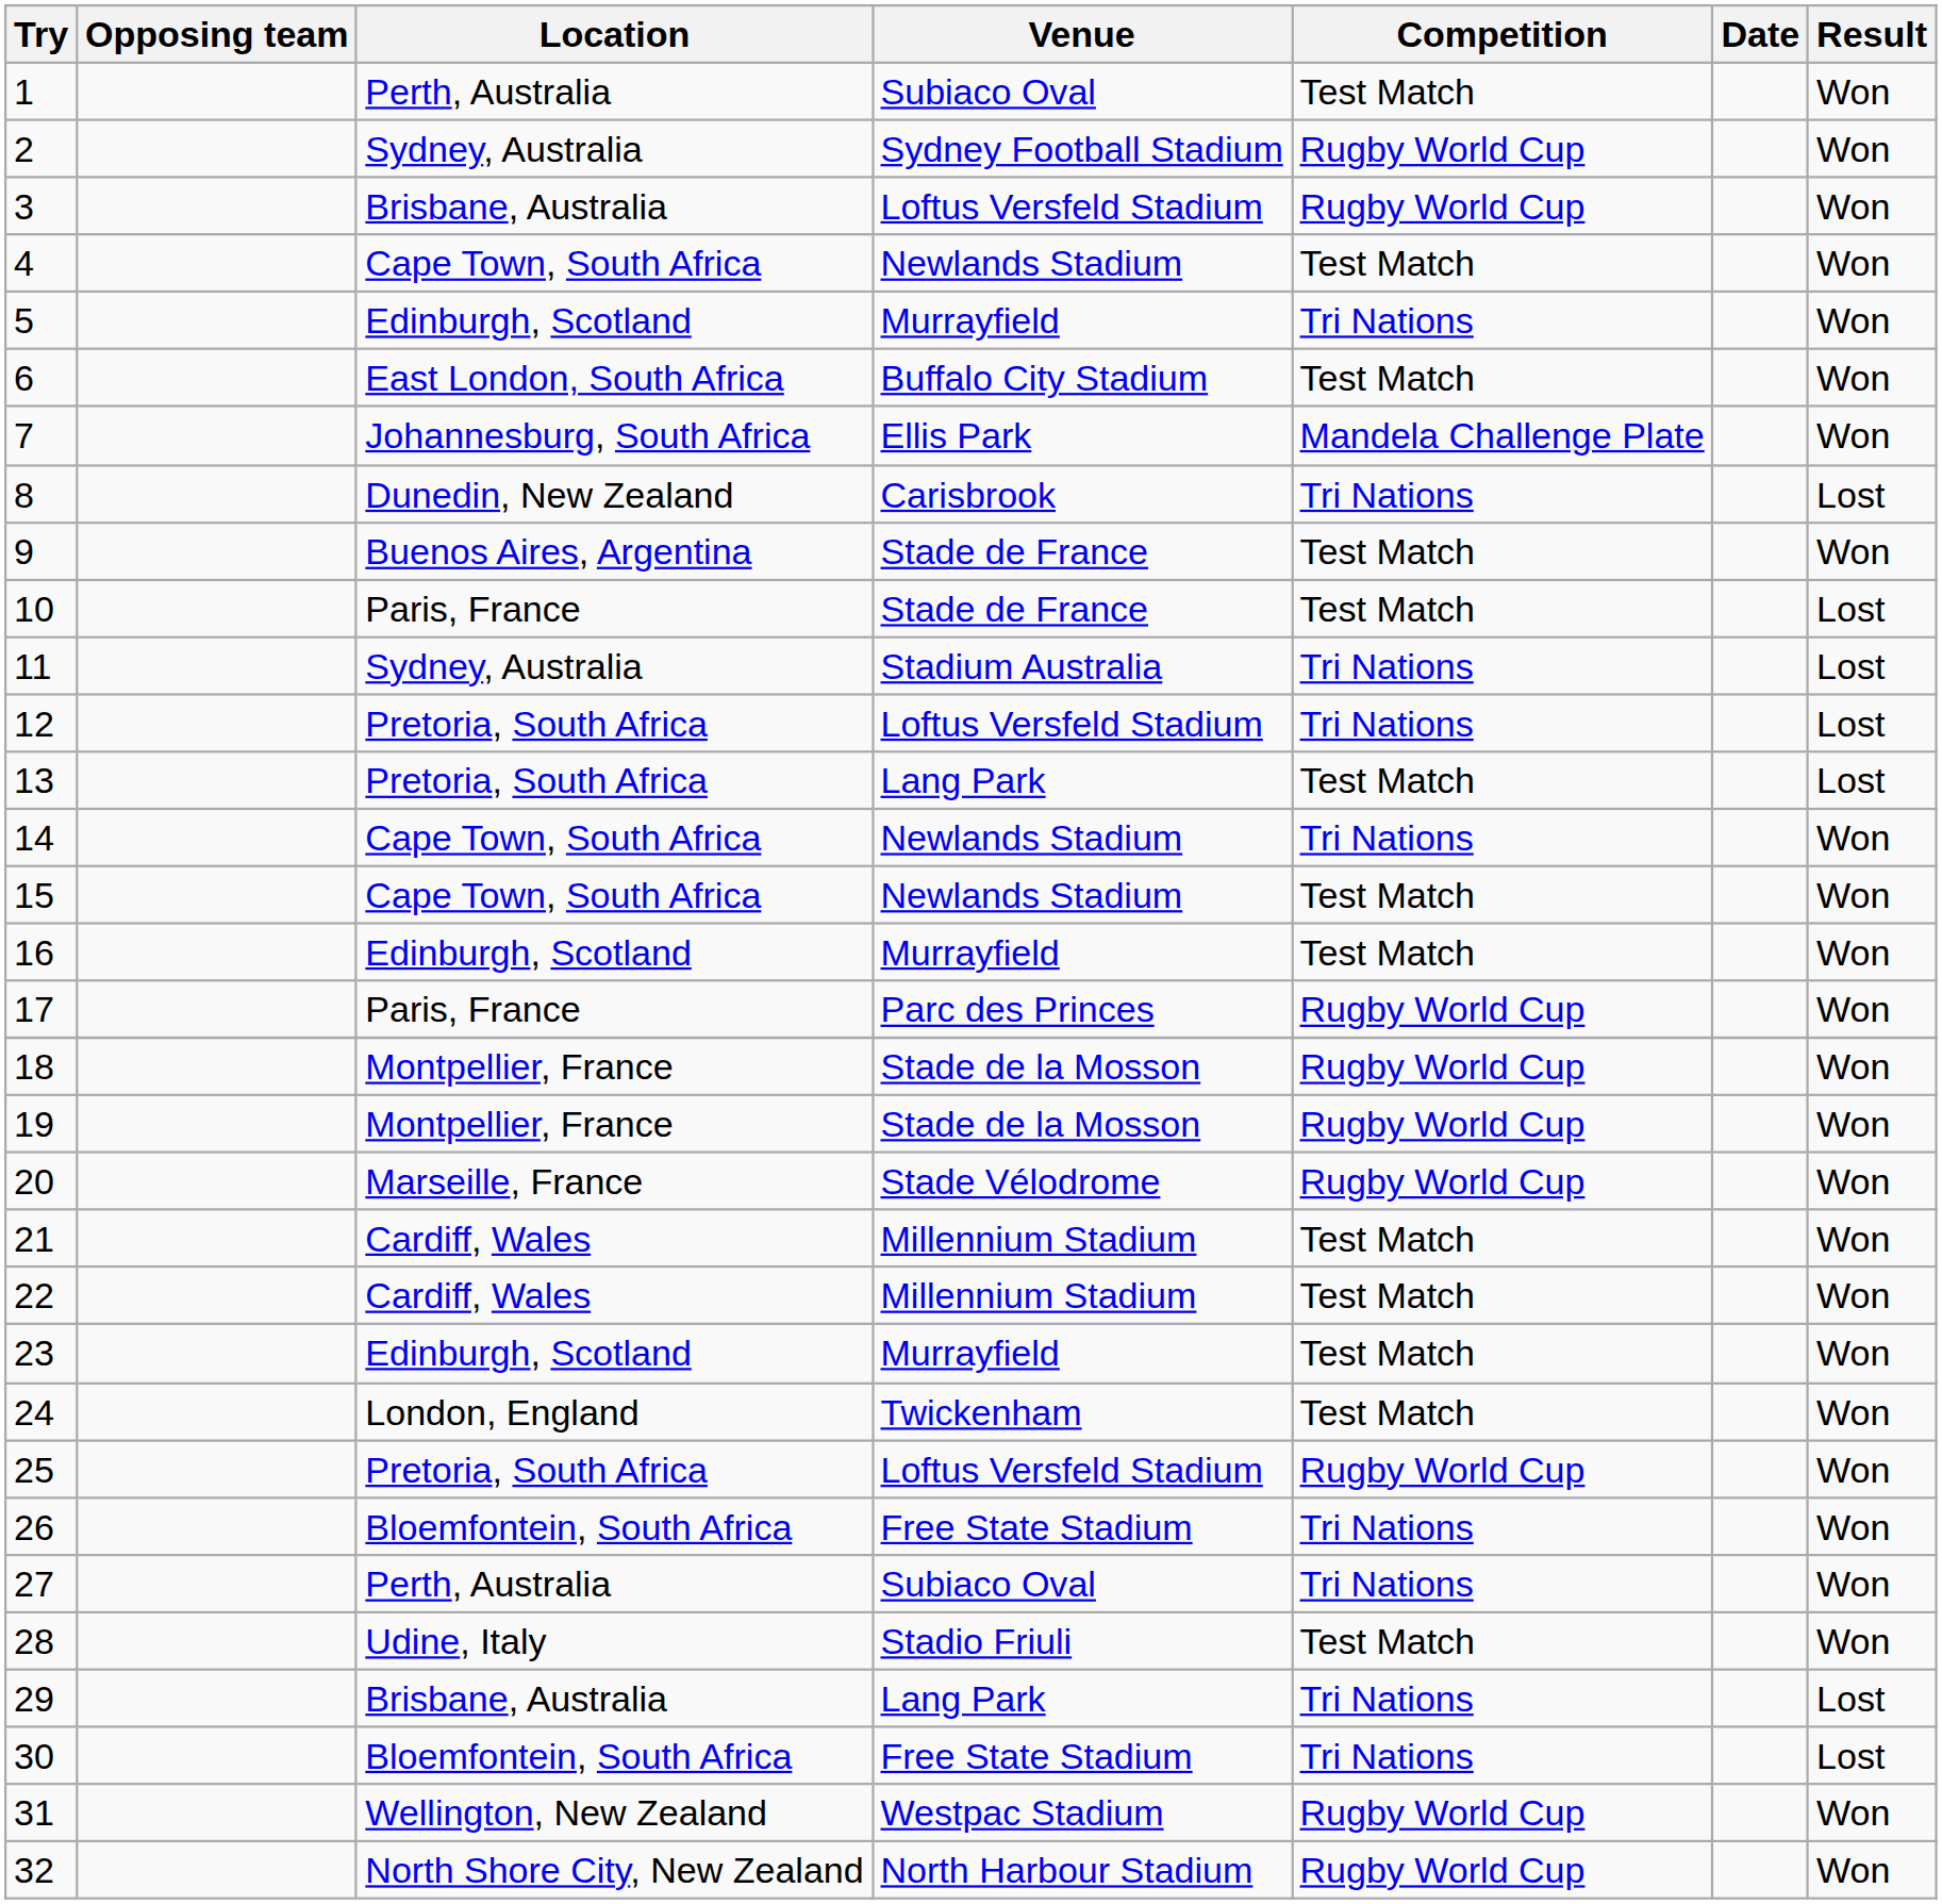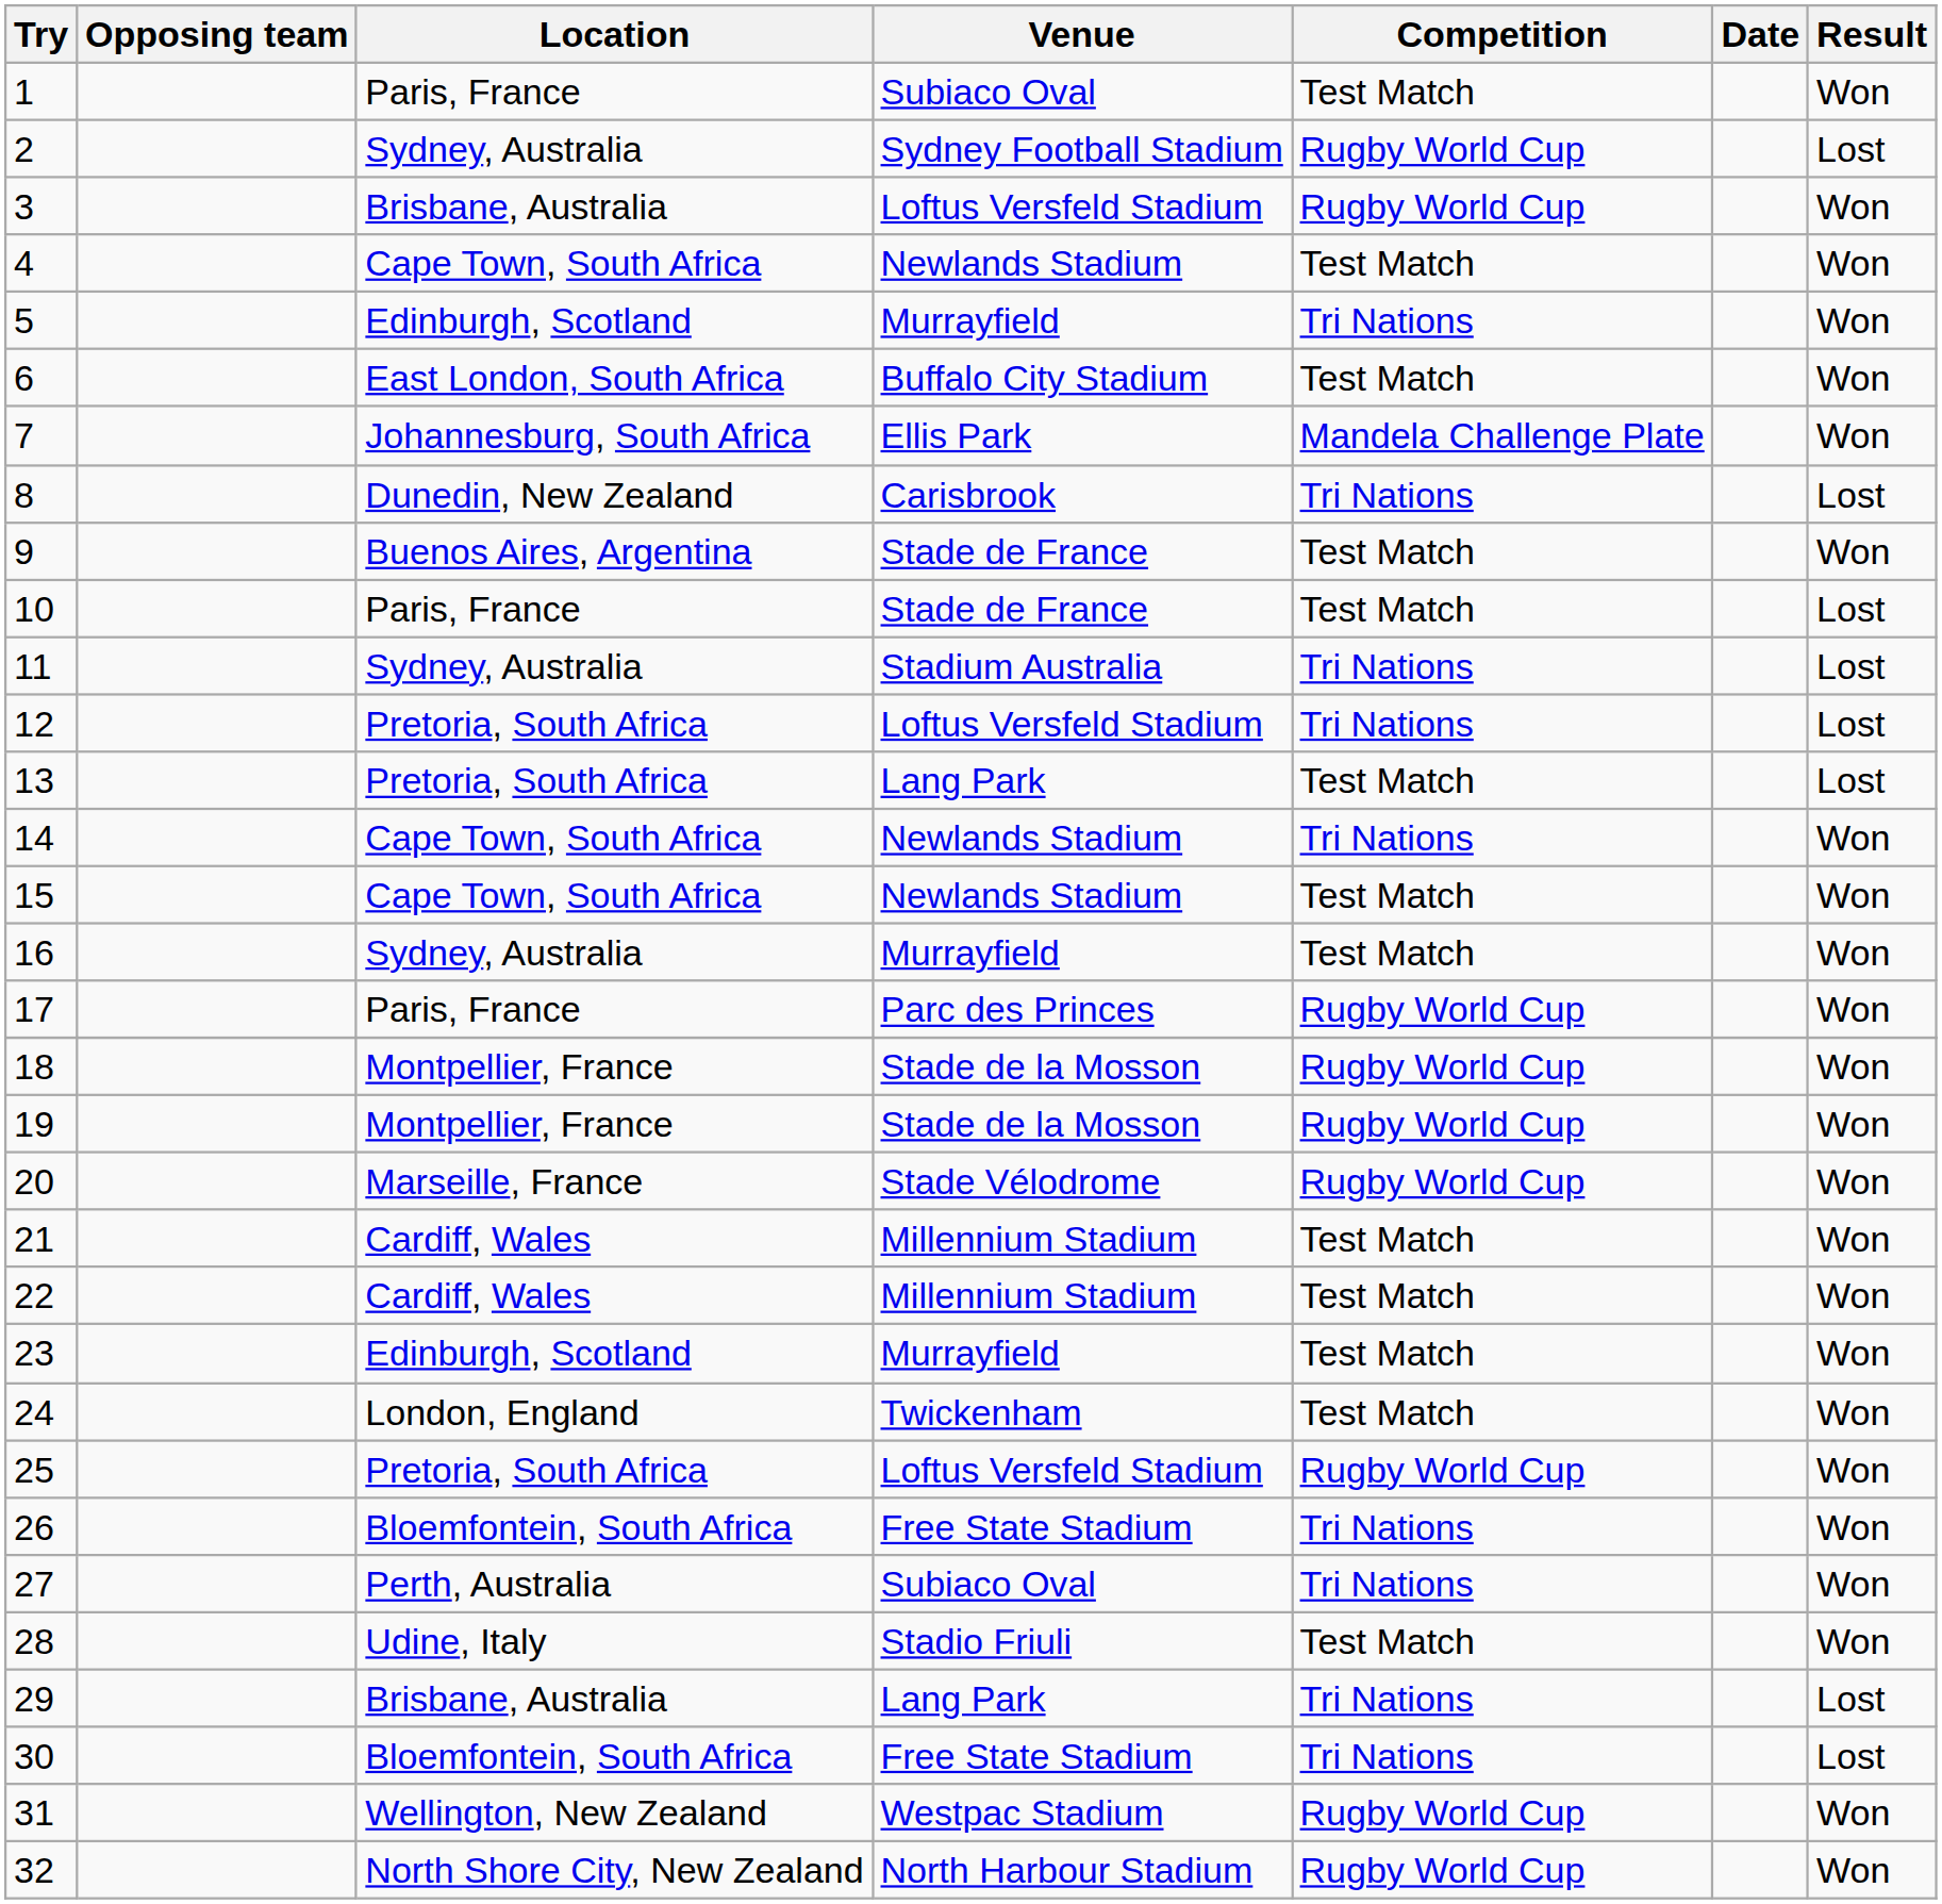 <table class="wikitable sortable" style="font-size:95%">
 <tr>
 <th>Try</th>
 <th>Opposing team</th>
 <th>Location</th>
 <th>Venue</th>
 <th>Competition</th>
 <th>Date</th>
 <th>Result</th>
 </tr>
 <tr>
 <td>1</td>
 <td></td>
-<td><a href='#'>Perth</a>, Australia</td>
+<td>Paris, France</td>
 <td><a href='#'>Subiaco Oval</a></td>
 <td>Test Match</td>
 <td></td>
 <td>Won</td>
 </tr>
 <tr>
 <td>2</td>
 <td></td>
 <td><a href='#'>Sydney</a>, Australia</td>
 <td><a href='#'>Sydney Football Stadium</a></td>
 <td><a href='#'>Rugby World Cup</a></td>
 <td></td>
-<td>Won</td>
+<td>Lost</td>
 </tr>
 <tr>
 <td>3</td>
 <td></td>
 <td><a href='#'>Brisbane</a>, Australia</td>
 <td><a href='#'>Loftus Versfeld Stadium</a></td>
 <td><a href='#'>Rugby World Cup</a></td>
 <td></td>
 <td>Won</td>
 </tr>
 <tr>
 <td>4</td>
 <td></td>
 <td><a href='#'>Cape Town</a>, <a href='#'>South Africa</a></td>
 <td><a href='#'>Newlands Stadium</a></td>
 <td>Test Match</td>
 <td></td>
 <td>Won</td>
 </tr>
 <tr>
 <td>5</td>
 <td></td>
 <td><a href='#'>Edinburgh</a>, <a href='#'>Scotland</a></td>
 <td><a href='#'>Murrayfield</a></td>
 <td><a href='#'>Tri Nations</a></td>
 <td></td>
 <td>Won</td>
 </tr>
 <tr>
 <td>6</td>
 <td></td>
 <td><a href='#'>East London, South Africa</a></td>
 <td><a href='#'>Buffalo City Stadium</a></td>
 <td>Test Match</td>
 <td></td>
 <td>Won</td>
 </tr>
 <tr>
 <td>7</td>
 <td></td>
 <td><a href='#'>Johannesburg</a>, <a href='#'>South Africa</a></td>
 <td><a href='#'>Ellis Park</a></td>
 <td><a href='#'>Mandela Challenge Plate</a></td>
 <td></td>
 <td>Won</td>
 </tr>
 <tr>
 <td>8</td>
 <td></td>
 <td><a href='#'>Dunedin</a>, New Zealand</td>
 <td><a href='#'>Carisbrook</a></td>
 <td><a href='#'>Tri Nations</a></td>
 <td></td>
 <td>Lost</td>
 </tr>
 <tr>
 <td>9</td>
 <td></td>
 <td><a href='#'>Buenos Aires</a>, <a href='#'>Argentina</a></td>
 <td><a href='#'>Stade de France</a></td>
 <td>Test Match</td>
 <td></td>
 <td>Won</td>
 </tr>
 <tr>
 <td>10</td>
 <td></td>
 <td>Paris, France</td>
 <td><a href='#'>Stade de France</a></td>
 <td>Test Match</td>
 <td></td>
 <td>Lost</td>
 </tr>
 <tr>
 <td>11</td>
 <td></td>
 <td><a href='#'>Sydney</a>, Australia</td>
 <td><a href='#'>Stadium Australia</a></td>
 <td><a href='#'>Tri Nations</a></td>
 <td></td>
 <td>Lost</td>
 </tr>
 <tr>
 <td>12</td>
 <td></td>
 <td><a href='#'>Pretoria</a>, <a href='#'>South Africa</a></td>
 <td><a href='#'>Loftus Versfeld Stadium</a></td>
 <td><a href='#'>Tri Nations</a></td>
 <td></td>
 <td>Lost</td>
 </tr>
 <tr>
 <td>13</td>
 <td></td>
 <td><a href='#'>Pretoria</a>, <a href='#'>South Africa</a></td>
 <td><a href='#'>Lang Park</a></td>
 <td>Test Match</td>
 <td></td>
 <td>Lost</td>
 </tr>
 <tr>
 <td>14</td>
 <td></td>
 <td><a href='#'>Cape Town</a>, <a href='#'>South Africa</a></td>
 <td><a href='#'>Newlands Stadium</a></td>
 <td><a href='#'>Tri Nations</a></td>
 <td></td>
 <td>Won</td>
 </tr>
 <tr>
 <td>15</td>
 <td></td>
 <td><a href='#'>Cape Town</a>, <a href='#'>South Africa</a></td>
 <td><a href='#'>Newlands Stadium</a></td>
 <td>Test Match</td>
 <td></td>
 <td>Won</td>
 </tr>
 <tr>
 <td>16</td>
 <td></td>
-<td><a href='#'>Edinburgh</a>, <a href='#'>Scotland</a></td>
+<td><a href='#'>Sydney</a>, Australia</td>
 <td><a href='#'>Murrayfield</a></td>
 <td>Test Match</td>
 <td></td>
 <td>Won</td>
 </tr>
 <tr>
 <td>17</td>
 <td></td>
 <td>Paris, France</td>
 <td><a href='#'>Parc des Princes</a></td>
 <td><a href='#'>Rugby World Cup</a></td>
 <td></td>
 <td>Won</td>
 </tr>
 <tr>
 </tr>
 <tr>
 <td>18</td>
 <td></td>
 <td><a href='#'>Montpellier</a>, France</td>
 <td><a href='#'>Stade de la Mosson</a></td>
 <td><a href='#'>Rugby World Cup</a></td>
 <td></td>
 <td>Won</td>
 </tr>
 <tr>
 <td>19</td>
 <td></td>
 <td><a href='#'>Montpellier</a>, France</td>
 <td><a href='#'>Stade de la Mosson</a></td>
 <td><a href='#'>Rugby World Cup</a></td>
 <td></td>
 <td>Won</td>
 </tr>
 <tr>
 <td>20</td>
 <td></td>
 <td><a href='#'>Marseille</a>, France</td>
 <td><a href='#'>Stade Vélodrome</a></td>
 <td><a href='#'>Rugby World Cup</a></td>
 <td></td>
 <td>Won</td>
 </tr>
 <tr>
 <td>21</td>
 <td></td>
 <td><a href='#'>Cardiff</a>, <a href='#'>Wales</a></td>
 <td><a href='#'>Millennium Stadium</a></td>
 <td>Test Match</td>
 <td></td>
 <td>Won</td>
 </tr>
 <tr>
 <td>22</td>
 <td></td>
 <td><a href='#'>Cardiff</a>, <a href='#'>Wales</a></td>
 <td><a href='#'>Millennium Stadium</a></td>
 <td>Test Match</td>
 <td></td>
 <td>Won</td>
 </tr>
 <tr>
 <td>23</td>
 <td></td>
 <td><a href='#'>Edinburgh</a>, <a href='#'>Scotland</a></td>
 <td><a href='#'>Murrayfield</a></td>
 <td>Test Match</td>
 <td></td>
 <td>Won</td>
 </tr>
 <tr>
 <td>24</td>
 <td></td>
 <td>London, England</td>
 <td><a href='#'>Twickenham</a></td>
 <td>Test Match</td>
 <td></td>
 <td>Won</td>
 </tr>
 <tr>
 <td>25</td>
 <td></td>
 <td><a href='#'>Pretoria</a>, <a href='#'>South Africa</a></td>
 <td><a href='#'>Loftus Versfeld Stadium</a></td>
 <td><a href='#'>Rugby World Cup</a></td>
 <td></td>
 <td>Won</td>
 </tr>
 <tr>
 <td>26</td>
 <td></td>
 <td><a href='#'>Bloemfontein</a>, <a href='#'>South Africa</a></td>
 <td><a href='#'>Free State Stadium</a></td>
 <td><a href='#'>Tri Nations</a></td>
 <td></td>
 <td>Won</td>
 </tr>
 <tr>
 <td>27</td>
 <td></td>
 <td><a href='#'>Perth</a>, Australia</td>
 <td><a href='#'>Subiaco Oval</a></td>
 <td><a href='#'>Tri Nations</a></td>
 <td></td>
 <td>Won</td>
 </tr>
 <tr>
 <td>28</td>
 <td></td>
 <td><a href='#'>Udine</a>, Italy</td>
 <td><a href='#'>Stadio Friuli</a></td>
 <td>Test Match</td>
 <td></td>
 <td>Won</td>
 </tr>
 <tr>
 <td>29</td>
 <td></td>
 <td><a href='#'>Brisbane</a>, Australia</td>
 <td><a href='#'>Lang Park</a></td>
 <td><a href='#'>Tri Nations</a></td>
 <td></td>
 <td>Lost</td>
 </tr>
 <tr>
 <td>30</td>
 <td></td>
 <td><a href='#'>Bloemfontein</a>, <a href='#'>South Africa</a></td>
 <td><a href='#'>Free State Stadium</a></td>
 <td><a href='#'>Tri Nations</a></td>
 <td></td>
 <td>Lost</td>
 </tr>
 <tr>
 <td>31</td>
 <td></td>
 <td><a href='#'>Wellington</a>, New Zealand</td>
 <td><a href='#'>Westpac Stadium</a></td>
 <td><a href='#'>Rugby World Cup</a></td>
 <td></td>
 <td>Won</td>
 </tr>
 <tr>
 <td>32</td>
 <td></td>
 <td><a href='#'>North Shore City</a>, New Zealand</td>
 <td><a href='#'>North Harbour Stadium</a></td>
 <td><a href='#'>Rugby World Cup</a></td>
 <td></td>
 <td>Won</td>
 </tr>
 </table>
